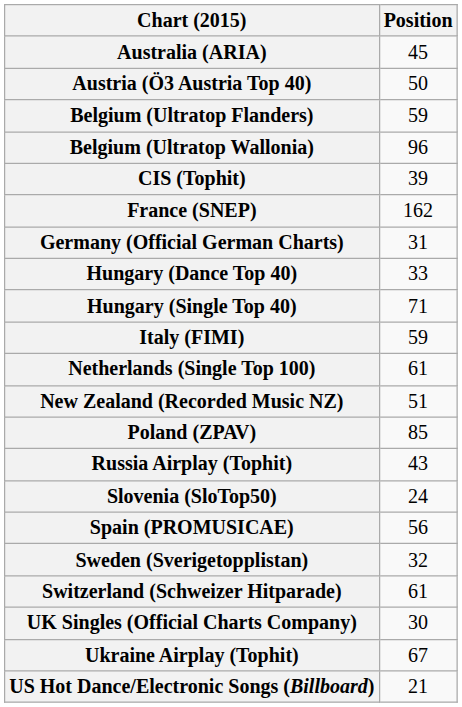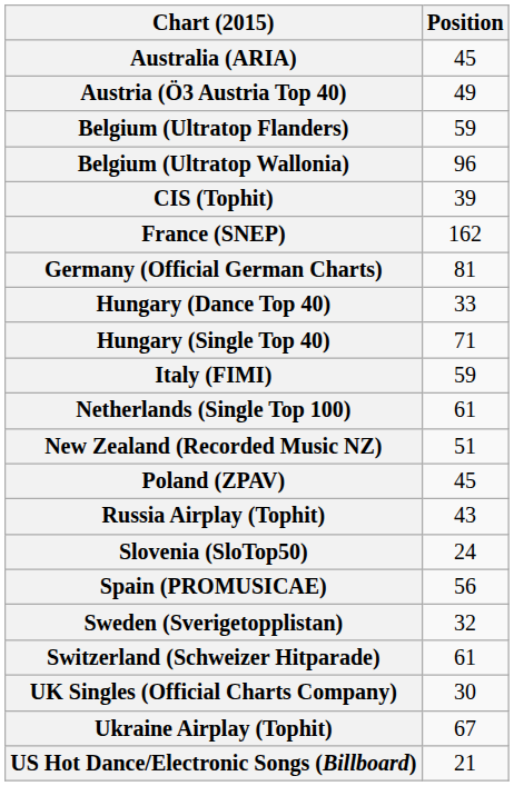 <table class="wikitable sortable plainrowheaders" style="text-align:center">
 <tr>
 <th scope="col">Chart (2015)</th>
 <th scope="col">Position</th>
 </tr>
 <tr>
 <th scope="row">Australia (ARIA)</th>
 <td>45</td>
 </tr>
 <tr>
 <th scope="row">Austria (Ö3 Austria Top 40)</th>
-<td>50</td>
+<td>49</td>
 </tr>
 <tr>
 <th scope="row">Belgium (Ultratop Flanders)</th>
 <td>59</td>
 </tr>
 <tr>
 <th scope="row">Belgium (Ultratop Wallonia)</th>
 <td>96</td>
 </tr>
 <tr>
 <th scope="row">CIS (Tophit)</th>
 <td>39</td>
 </tr>
 <tr>
 <th scope="row">France (SNEP)</th>
 <td>162</td>
 </tr>
 <tr>
 <th scope="row">Germany (Official German Charts)</th>
-<td>31</td>
+<td>81</td>
 </tr>
 <tr>
 <th scope="row">Hungary (Dance Top 40)</th>
 <td>33</td>
 </tr>
 <tr>
 <th scope="row">Hungary (Single Top 40)</th>
 <td>71</td>
 </tr>
 <tr>
 <th scope="row">Italy (FIMI)</th>
 <td>59</td>
 </tr>
 <tr>
 <th scope="row">Netherlands (Single Top 100)</th>
 <td>61</td>
 </tr>
 <tr>
 <th scope="row">New Zealand (Recorded Music NZ)</th>
 <td>51</td>
 </tr>
 <tr>
 <th scope="row">Poland (ZPAV)</th>
-<td>85</td>
+<td>45</td>
 </tr>
 <tr>
 <th scope="row">Russia Airplay (Tophit)</th>
 <td>43</td>
 </tr>
 <tr>
 <th scope="row">Slovenia (SloTop50)</th>
 <td>24</td>
 </tr>
 <tr>
 <th scope="row">Spain (PROMUSICAE)</th>
 <td>56</td>
 </tr>
 <tr>
 <th scope="row">Sweden (Sverigetopplistan)</th>
 <td>32</td>
 </tr>
 <tr>
 <th scope="row">Switzerland (Schweizer Hitparade)</th>
 <td>61</td>
 </tr>
 <tr>
 <th scope="row">UK Singles (Official Charts Company)</th>
 <td>30</td>
 </tr>
 <tr>
 <th scope="row">Ukraine Airplay (Tophit)</th>
 <td>67</td>
 </tr>
 <tr>
 <th scope="row">US Hot Dance/Electronic Songs (<em>Billboard</em>)</th>
 <td>21</td>
 </tr>
 </table>
